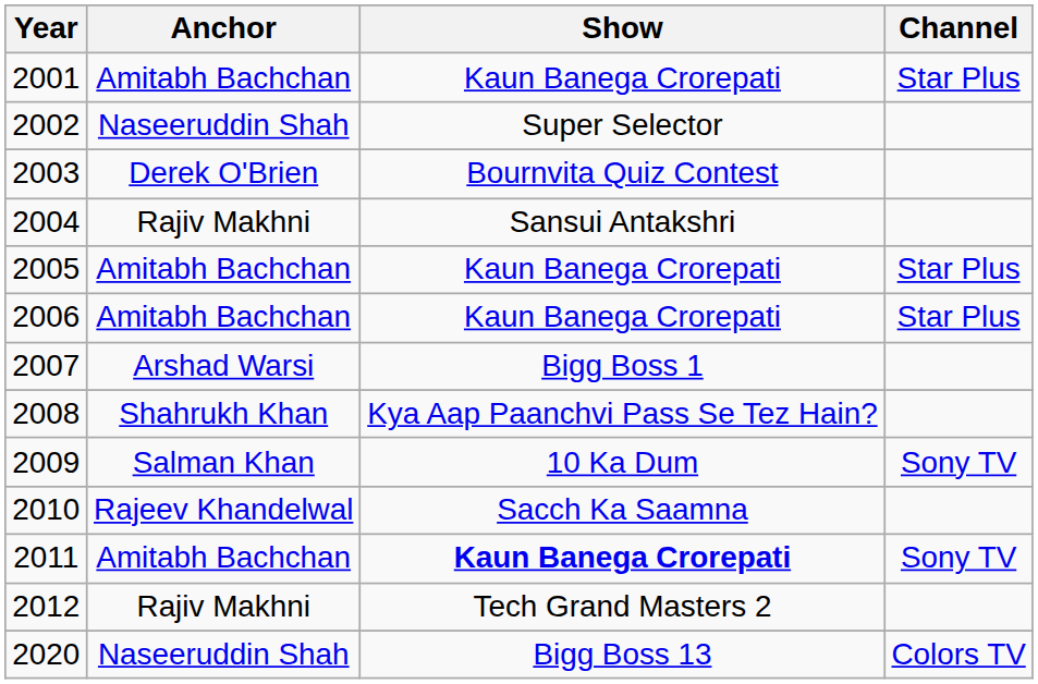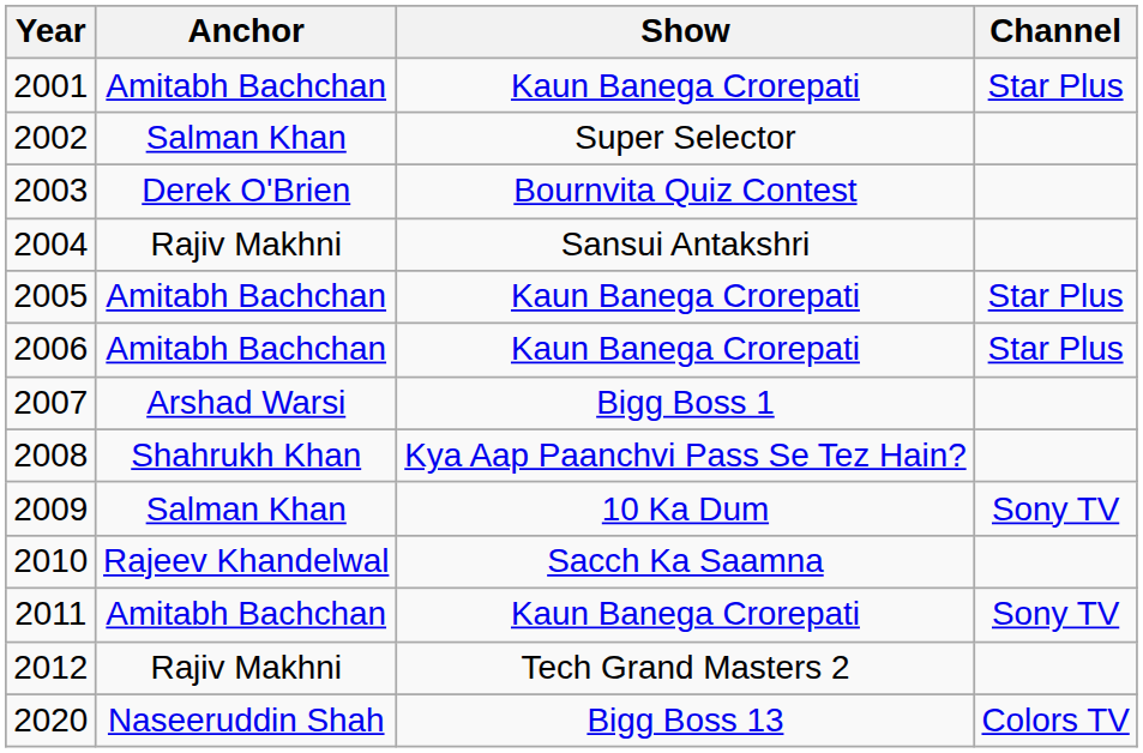 <table class="wikitable sortable" style="text-align:center;">
 <tr>
 <th>Year</th>
 <th>Anchor</th>
 <th>Show</th>
 <th>Channel</th>
 </tr>
 <tr>
 <td>2001</td>
 <td><a href='#'>Amitabh Bachchan</a></td>
 <td><a href='#'>Kaun Banega Crorepati</a></td>
 <td><a href='#'>Star Plus</a></td>
 </tr>
 <tr>
 <td>2002</td>
-<td><a href='#'>Naseeruddin Shah</a></td>
+<td><a href='#'>Salman Khan</a></td>
 <td>Super Selector</td>
 <td></td>
 </tr>
 <tr>
 <td>2003</td>
 <td><a href='#'>Derek O'Brien</a></td>
 <td><a href='#'>Bournvita Quiz Contest</a></td>
 <td></td>
 </tr>
 <tr>
 <td>2004</td>
 <td>Rajiv Makhni</td>
 <td>Sansui Antakshri</td>
 <td></td>
 </tr>
 <tr>
 <td>2005</td>
 <td><a href='#'>Amitabh Bachchan</a></td>
 <td><a href='#'>Kaun Banega Crorepati</a></td>
 <td><a href='#'>Star Plus</a></td>
 </tr>
 <tr>
 <td>2006</td>
 <td><a href='#'>Amitabh Bachchan</a></td>
 <td><a href='#'>Kaun Banega Crorepati</a></td>
 <td><a href='#'>Star Plus</a></td>
 </tr>
 <tr>
 <td>2007</td>
 <td><a href='#'>Arshad Warsi</a></td>
 <td><a href='#'>Bigg Boss 1</a></td>
 <td></td>
 </tr>
 <tr>
 <td>2008</td>
 <td><a href='#'>Shahrukh Khan</a></td>
 <td><a href='#'>Kya Aap Paanchvi Pass Se Tez Hain?</a></td>
 <td></td>
 </tr>
 <tr>
 <td>2009</td>
 <td><a href='#'>Salman Khan</a></td>
 <td><a href='#'>10 Ka Dum</a></td>
 <td><a href='#'>Sony TV</a></td>
 </tr>
 <tr>
 <td>2010</td>
 <td><a href='#'>Rajeev Khandelwal</a></td>
 <td><a href='#'>Sacch Ka Saamna</a></td>
 <td></td>
 </tr>
 <tr>
 <td>2011</td>
 <td><a href='#'>Amitabh Bachchan</a></td>
-<td><strong><a href='#'>Kaun Banega Crorepati</a></strong></td>
+<td><a href='#'>Kaun Banega Crorepati</a></td>
 <td><a href='#'>Sony TV</a></td>
 </tr>
 <tr>
 <td>2012</td>
 <td>Rajiv Makhni</td>
 <td>Tech Grand Masters 2</td>
 <td></td>
 </tr>
 <tr>
 <td>2020</td>
 <td><a href='#'>Naseeruddin Shah</a></td>
 <td><a href='#'>Bigg Boss 13</a></td>
 <td><a href='#'>Colors TV</a></td>
 </tr>
 </table>
